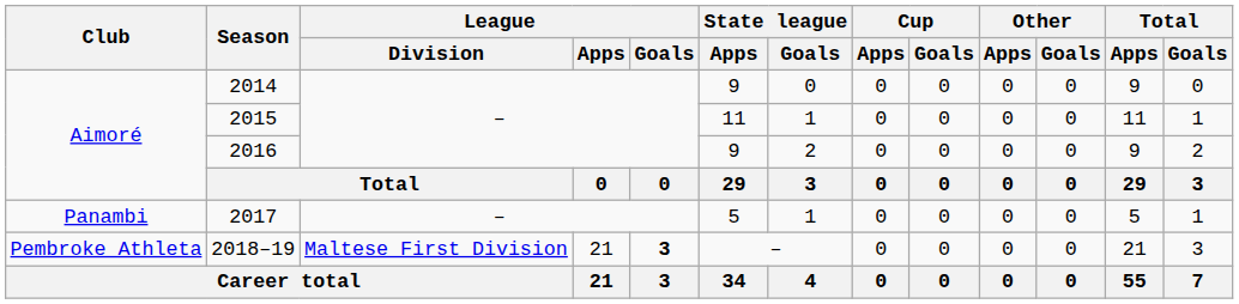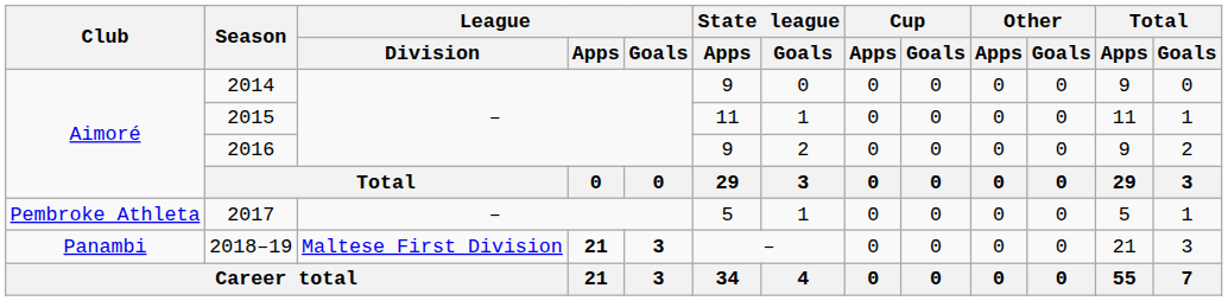 <table class="wikitable" style="text-align: center">
 <tr>
 <th rowspan="2">Club</th>
 <th rowspan="2">Season</th>
 <th colspan="3">League</th>
 <th colspan="2">State league</th>
 <th colspan="2">Cup</th>
 <th colspan="2">Other</th>
 <th colspan="2">Total</th>
 </tr>
 <tr>
 <th>Division</th>
 <th>Apps</th>
 <th>Goals</th>
 <th>Apps</th>
 <th>Goals</th>
 <th>Apps</th>
 <th>Goals</th>
 <th>Apps</th>
 <th>Goals</th>
 <th>Apps</th>
 <th>Goals</th>
 </tr>
 <tr>
 <td rowspan="4"><a href='#'>Aimoré</a></td>
 <td>2014</td>
 <td colspan="3" rowspan="3">–</td>
 <td>9</td>
 <td>0</td>
 <td>0</td>
 <td>0</td>
 <td>0</td>
 <td>0</td>
 <td>9</td>
 <td>0</td>
 </tr>
 <tr>
 <td>2015</td>
 <td>11</td>
 <td>1</td>
 <td>0</td>
 <td>0</td>
 <td>0</td>
 <td>0</td>
 <td>11</td>
 <td>1</td>
 </tr>
 <tr>
 <td>2016</td>
 <td>9</td>
 <td>2</td>
 <td>0</td>
 <td>0</td>
 <td>0</td>
 <td>0</td>
 <td>9</td>
 <td>2</td>
 </tr>
 <tr>
 <th colspan="2"><strong>Total</strong></th>
 <th>0</th>
 <th>0</th>
 <th>29</th>
 <th>3</th>
 <th>0</th>
 <th>0</th>
 <th>0</th>
 <th>0</th>
 <th>29</th>
 <th>3</th>
 </tr>
 <tr>
-<td><a href='#'>Panambi</a></td>
+<td><a href='#'>Pembroke Athleta</a></td>
 <td>2017</td>
 <td colspan="3">–</td>
 <td>5</td>
 <td>1</td>
 <td>0</td>
 <td>0</td>
 <td>0</td>
 <td>0</td>
 <td>5</td>
 <td>1</td>
 </tr>
 <tr>
-<td><a href='#'>Pembroke Athleta</a></td>
+<td><a href='#'>Panambi</a></td>
 <td>2018–19</td>
 <td><a href='#'>Maltese First Division</a></td>
-<td>21</td>
+<td><strong>21</strong></td>
 <td><strong>3</strong></td>
 <td colspan="2">–</td>
 <td>0</td>
 <td>0</td>
 <td>0</td>
 <td>0</td>
 <td>21</td>
 <td>3</td>
 </tr>
 <tr>
 <th colspan="3"><strong>Career total</strong></th>
 <th>21</th>
 <th>3</th>
 <th>34</th>
 <th>4</th>
 <th>0</th>
 <th>0</th>
 <th>0</th>
 <th>0</th>
 <th>55</th>
 <th>7</th>
 </tr>
 </table>
